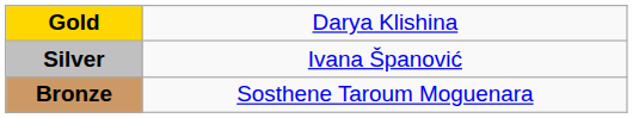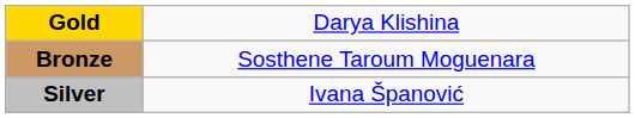 <table class="wikitable" style="text-align:center; " width="35%">
 <tr>
 <td bgcolor="gold"><strong>Gold</strong></td>
 <td><a href='#'>Darya Klishina</a><br>  <small><em></em></small></td>
 </tr>
 <tr>
+<td bgcolor="CC9966"><strong>Bronze</strong></td>
+<td><a href='#'>Sosthene Taroum Moguenara</a><br>  <small><em></em></small></td>
+</tr>
+<tr>
 <td bgcolor="silver"><strong>Silver</strong></td>
 <td><a href='#'>Ivana Španović</a><br>  <small><em></em></small></td>
 </tr>
-<tr>
-<td bgcolor="CC9966"><strong>Bronze</strong></td>
-<td><a href='#'>Sosthene Taroum Moguenara</a><br>  <small><em></em></small></td>
-</tr>
 </table>
